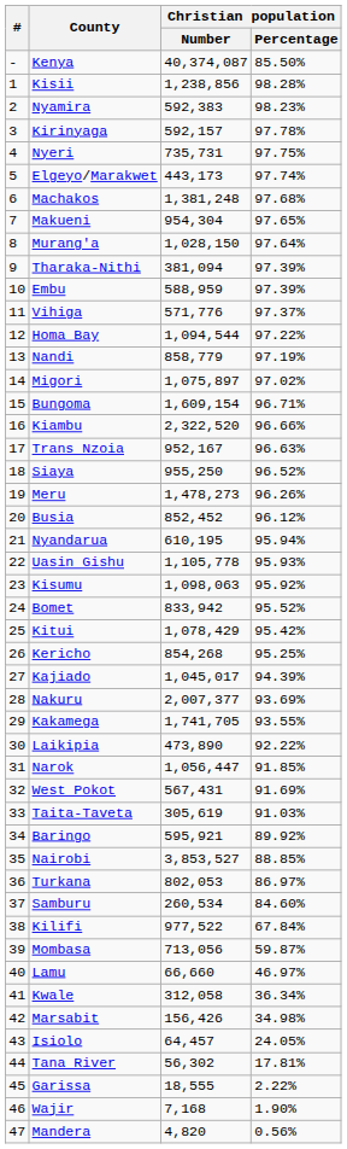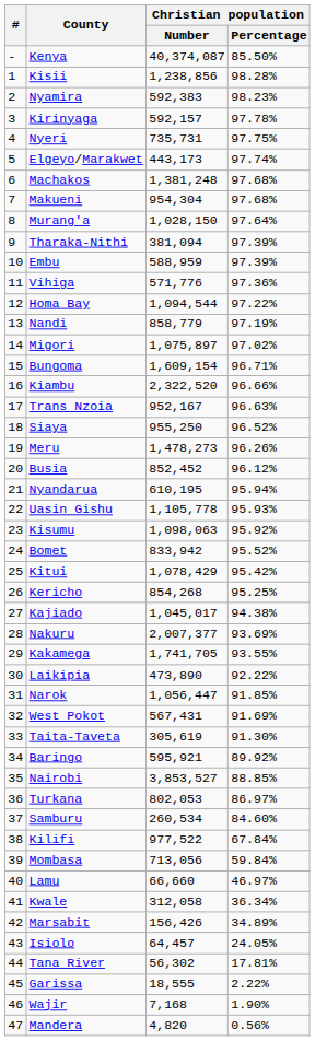 <table class="wikitable sortable col3right">
 <tr>
 <th rowspan=2>#</th>
 <th rowspan=2>County</th>
 <th colspan=2>Christian population</th>
 </tr>
 <tr>
 <th>Number</th>
 <th>Percentage</th>
 </tr>
 <tr>
 <td>-</td>
 <td> <a href='#'>Kenya</a></td>
 <td>40,374,087</td>
 <td>85.50%</td>
 </tr>
 <tr>
 <td>1</td>
 <td> <a href='#'>Kisii</a></td>
 <td>1,238,856</td>
 <td>98.28%</td>
 </tr>
 <tr>
 <td>2</td>
 <td> <a href='#'>Nyamira</a></td>
 <td>592,383</td>
 <td>98.23%</td>
 </tr>
 <tr>
 <td>3</td>
 <td> <a href='#'>Kirinyaga</a></td>
 <td>592,157</td>
 <td>97.78%</td>
 </tr>
 <tr>
 <td>4</td>
 <td> <a href='#'>Nyeri</a></td>
 <td>735,731</td>
 <td>97.75%</td>
 </tr>
 <tr>
 <td>5</td>
 <td> <a href='#'>Elgeyo</a>/<a href='#'>Marakwet</a></td>
 <td>443,173</td>
 <td>97.74%</td>
 </tr>
 <tr>
 <td>6</td>
 <td> <a href='#'>Machakos</a></td>
 <td>1,381,248</td>
 <td>97.68%</td>
 </tr>
 <tr>
 <td>7</td>
 <td> <a href='#'>Makueni</a></td>
 <td>954,304</td>
-<td>97.65%</td>
+<td>97.68%</td>
 </tr>
 <tr>
 <td>8</td>
 <td> <a href='#'>Murang'a</a></td>
 <td>1,028,150</td>
 <td>97.64%</td>
 </tr>
 <tr>
 <td>9</td>
 <td> <a href='#'>Tharaka-Nithi</a></td>
 <td>381,094</td>
 <td>97.39%</td>
 </tr>
 <tr>
 <td>10</td>
 <td> <a href='#'>Embu</a></td>
 <td>588,959</td>
 <td>97.39%</td>
 </tr>
 <tr>
 <td>11</td>
 <td> <a href='#'>Vihiga</a></td>
 <td>571,776</td>
-<td>97.37%</td>
+<td>97.36%</td>
 </tr>
 <tr>
 <td>12</td>
 <td> <a href='#'>Homa Bay</a></td>
 <td>1,094,544</td>
 <td>97.22%</td>
 </tr>
 <tr>
 <td>13</td>
 <td> <a href='#'>Nandi</a></td>
 <td>858,779</td>
 <td>97.19%</td>
 </tr>
 <tr>
 <td>14</td>
 <td> <a href='#'>Migori</a></td>
 <td>1,075,897</td>
 <td>97.02%</td>
 </tr>
 <tr>
 <td>15</td>
 <td> <a href='#'>Bungoma</a></td>
 <td>1,609,154</td>
 <td>96.71%</td>
 </tr>
 <tr>
 <td>16</td>
 <td> <a href='#'>Kiambu</a></td>
 <td>2,322,520</td>
 <td>96.66%</td>
 </tr>
 <tr>
 <td>17</td>
 <td> <a href='#'>Trans Nzoia</a></td>
 <td>952,167</td>
 <td>96.63%</td>
 </tr>
 <tr>
 <td>18</td>
 <td> <a href='#'>Siaya</a></td>
 <td>955,250</td>
 <td>96.52%</td>
 </tr>
 <tr>
 <td>19</td>
 <td> <a href='#'>Meru</a></td>
 <td>1,478,273</td>
 <td>96.26%</td>
 </tr>
 <tr>
 <td>20</td>
 <td> <a href='#'>Busia</a></td>
 <td>852,452</td>
 <td>96.12%</td>
 </tr>
 <tr>
 <td>21</td>
 <td> <a href='#'>Nyandarua</a></td>
 <td>610,195</td>
 <td>95.94%</td>
 </tr>
 <tr>
 <td>22</td>
 <td> <a href='#'>Uasin Gishu</a></td>
 <td>1,105,778</td>
 <td>95.93%</td>
 </tr>
 <tr>
 <td>23</td>
 <td> <a href='#'>Kisumu</a></td>
 <td>1,098,063</td>
 <td>95.92%</td>
 </tr>
 <tr>
 <td>24</td>
 <td> <a href='#'>Bomet</a></td>
 <td>833,942</td>
 <td>95.52%</td>
 </tr>
 <tr>
 <td>25</td>
 <td> <a href='#'>Kitui</a></td>
 <td>1,078,429</td>
 <td>95.42%</td>
 </tr>
 <tr>
 <td>26</td>
 <td> <a href='#'>Kericho</a></td>
 <td>854,268</td>
 <td>95.25%</td>
 </tr>
 <tr>
 <td>27</td>
 <td> <a href='#'>Kajiado</a></td>
 <td>1,045,017</td>
-<td>94.39%</td>
+<td>94.38%</td>
 </tr>
 <tr>
 <td>28</td>
 <td> <a href='#'>Nakuru</a></td>
 <td>2,007,377</td>
 <td>93.69%</td>
 </tr>
 <tr>
 <td>29</td>
 <td> <a href='#'>Kakamega</a></td>
 <td>1,741,705</td>
 <td>93.55%</td>
 </tr>
 <tr>
 <td>30</td>
 <td> <a href='#'>Laikipia</a></td>
 <td>473,890</td>
 <td>92.22%</td>
 </tr>
 <tr>
 <td>31</td>
 <td> <a href='#'>Narok</a></td>
 <td>1,056,447</td>
 <td>91.85%</td>
 </tr>
 <tr>
 <td>32</td>
 <td> <a href='#'>West Pokot</a></td>
 <td>567,431</td>
 <td>91.69%</td>
 </tr>
 <tr>
 <td>33</td>
 <td> <a href='#'>Taita-Taveta</a></td>
 <td>305,619</td>
-<td>91.03%</td>
+<td>91.30%</td>
 </tr>
 <tr>
 <td>34</td>
 <td> <a href='#'>Baringo</a></td>
 <td>595,921</td>
 <td>89.92%</td>
 </tr>
 <tr>
 <td>35</td>
 <td> <a href='#'>Nairobi</a></td>
 <td>3,853,527</td>
 <td>88.85%</td>
 </tr>
 <tr>
 <td>36</td>
 <td> <a href='#'>Turkana</a></td>
 <td>802,053</td>
 <td>86.97%</td>
 </tr>
 <tr>
 <td>37</td>
 <td> <a href='#'>Samburu</a></td>
 <td>260,534</td>
 <td>84.60%</td>
 </tr>
 <tr>
 <td>38</td>
 <td> <a href='#'>Kilifi</a></td>
 <td>977,522</td>
 <td>67.84%</td>
 </tr>
 <tr>
 <td>39</td>
 <td> <a href='#'>Mombasa</a></td>
 <td>713,056</td>
-<td>59.87%</td>
+<td>59.84%</td>
 </tr>
 <tr>
 <td>40</td>
 <td> <a href='#'>Lamu</a></td>
 <td>66,660</td>
 <td>46.97%</td>
 </tr>
 <tr>
 <td>41</td>
 <td> <a href='#'>Kwale</a></td>
 <td>312,058</td>
 <td>36.34%</td>
 </tr>
 <tr>
 <td>42</td>
 <td> <a href='#'>Marsabit</a></td>
 <td>156,426</td>
-<td>34.98%</td>
+<td>34.89%</td>
 </tr>
 <tr>
 <td>43</td>
 <td> <a href='#'>Isiolo</a></td>
 <td>64,457</td>
 <td>24.05%</td>
 </tr>
 <tr>
 <td>44</td>
 <td> <a href='#'>Tana River</a></td>
 <td>56,302</td>
 <td>17.81%</td>
 </tr>
 <tr>
 <td>45</td>
 <td> <a href='#'>Garissa</a></td>
 <td>18,555</td>
 <td>2.22%</td>
 </tr>
 <tr>
 <td>46</td>
 <td> <a href='#'>Wajir</a></td>
 <td>7,168</td>
 <td>1.90%</td>
 </tr>
 <tr>
 <td>47</td>
 <td> <a href='#'>Mandera</a></td>
 <td>4,820</td>
 <td>0.56%</td>
 </tr>
 </table>
